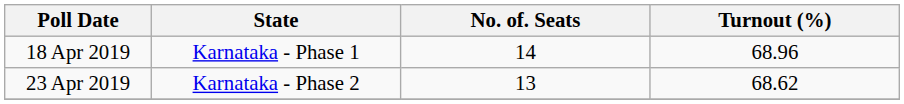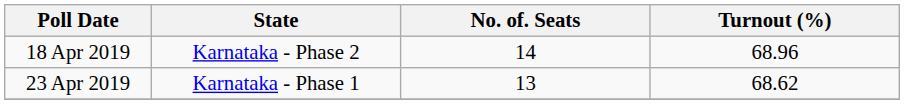 <table class="wikitable sortable" style="text-align:center; font-size:95%; line-height:16px">
 <tr>
 <th width="100">Poll Date</th>
 <th width="175">State</th>
 <th width="175">No. of. Seats</th>
 <th width="175">Turnout (%)<strong></strong></th>
 </tr>
 <tr>
 <td>18 Apr 2019</td>
-<td><a href='#'>Karnataka</a> - Phase 1</td>
+<td><a href='#'>Karnataka</a> - Phase 2</td>
 <td>14</td>
 <td>68.96 </td>
 </tr>
 <tr>
 <td>23 Apr 2019</td>
-<td><a href='#'>Karnataka</a> - Phase 2</td>
+<td><a href='#'>Karnataka</a> - Phase 1</td>
 <td>13</td>
 <td>68.62 </td>
 </tr>
 <tr>
 </tr>
 </table>
